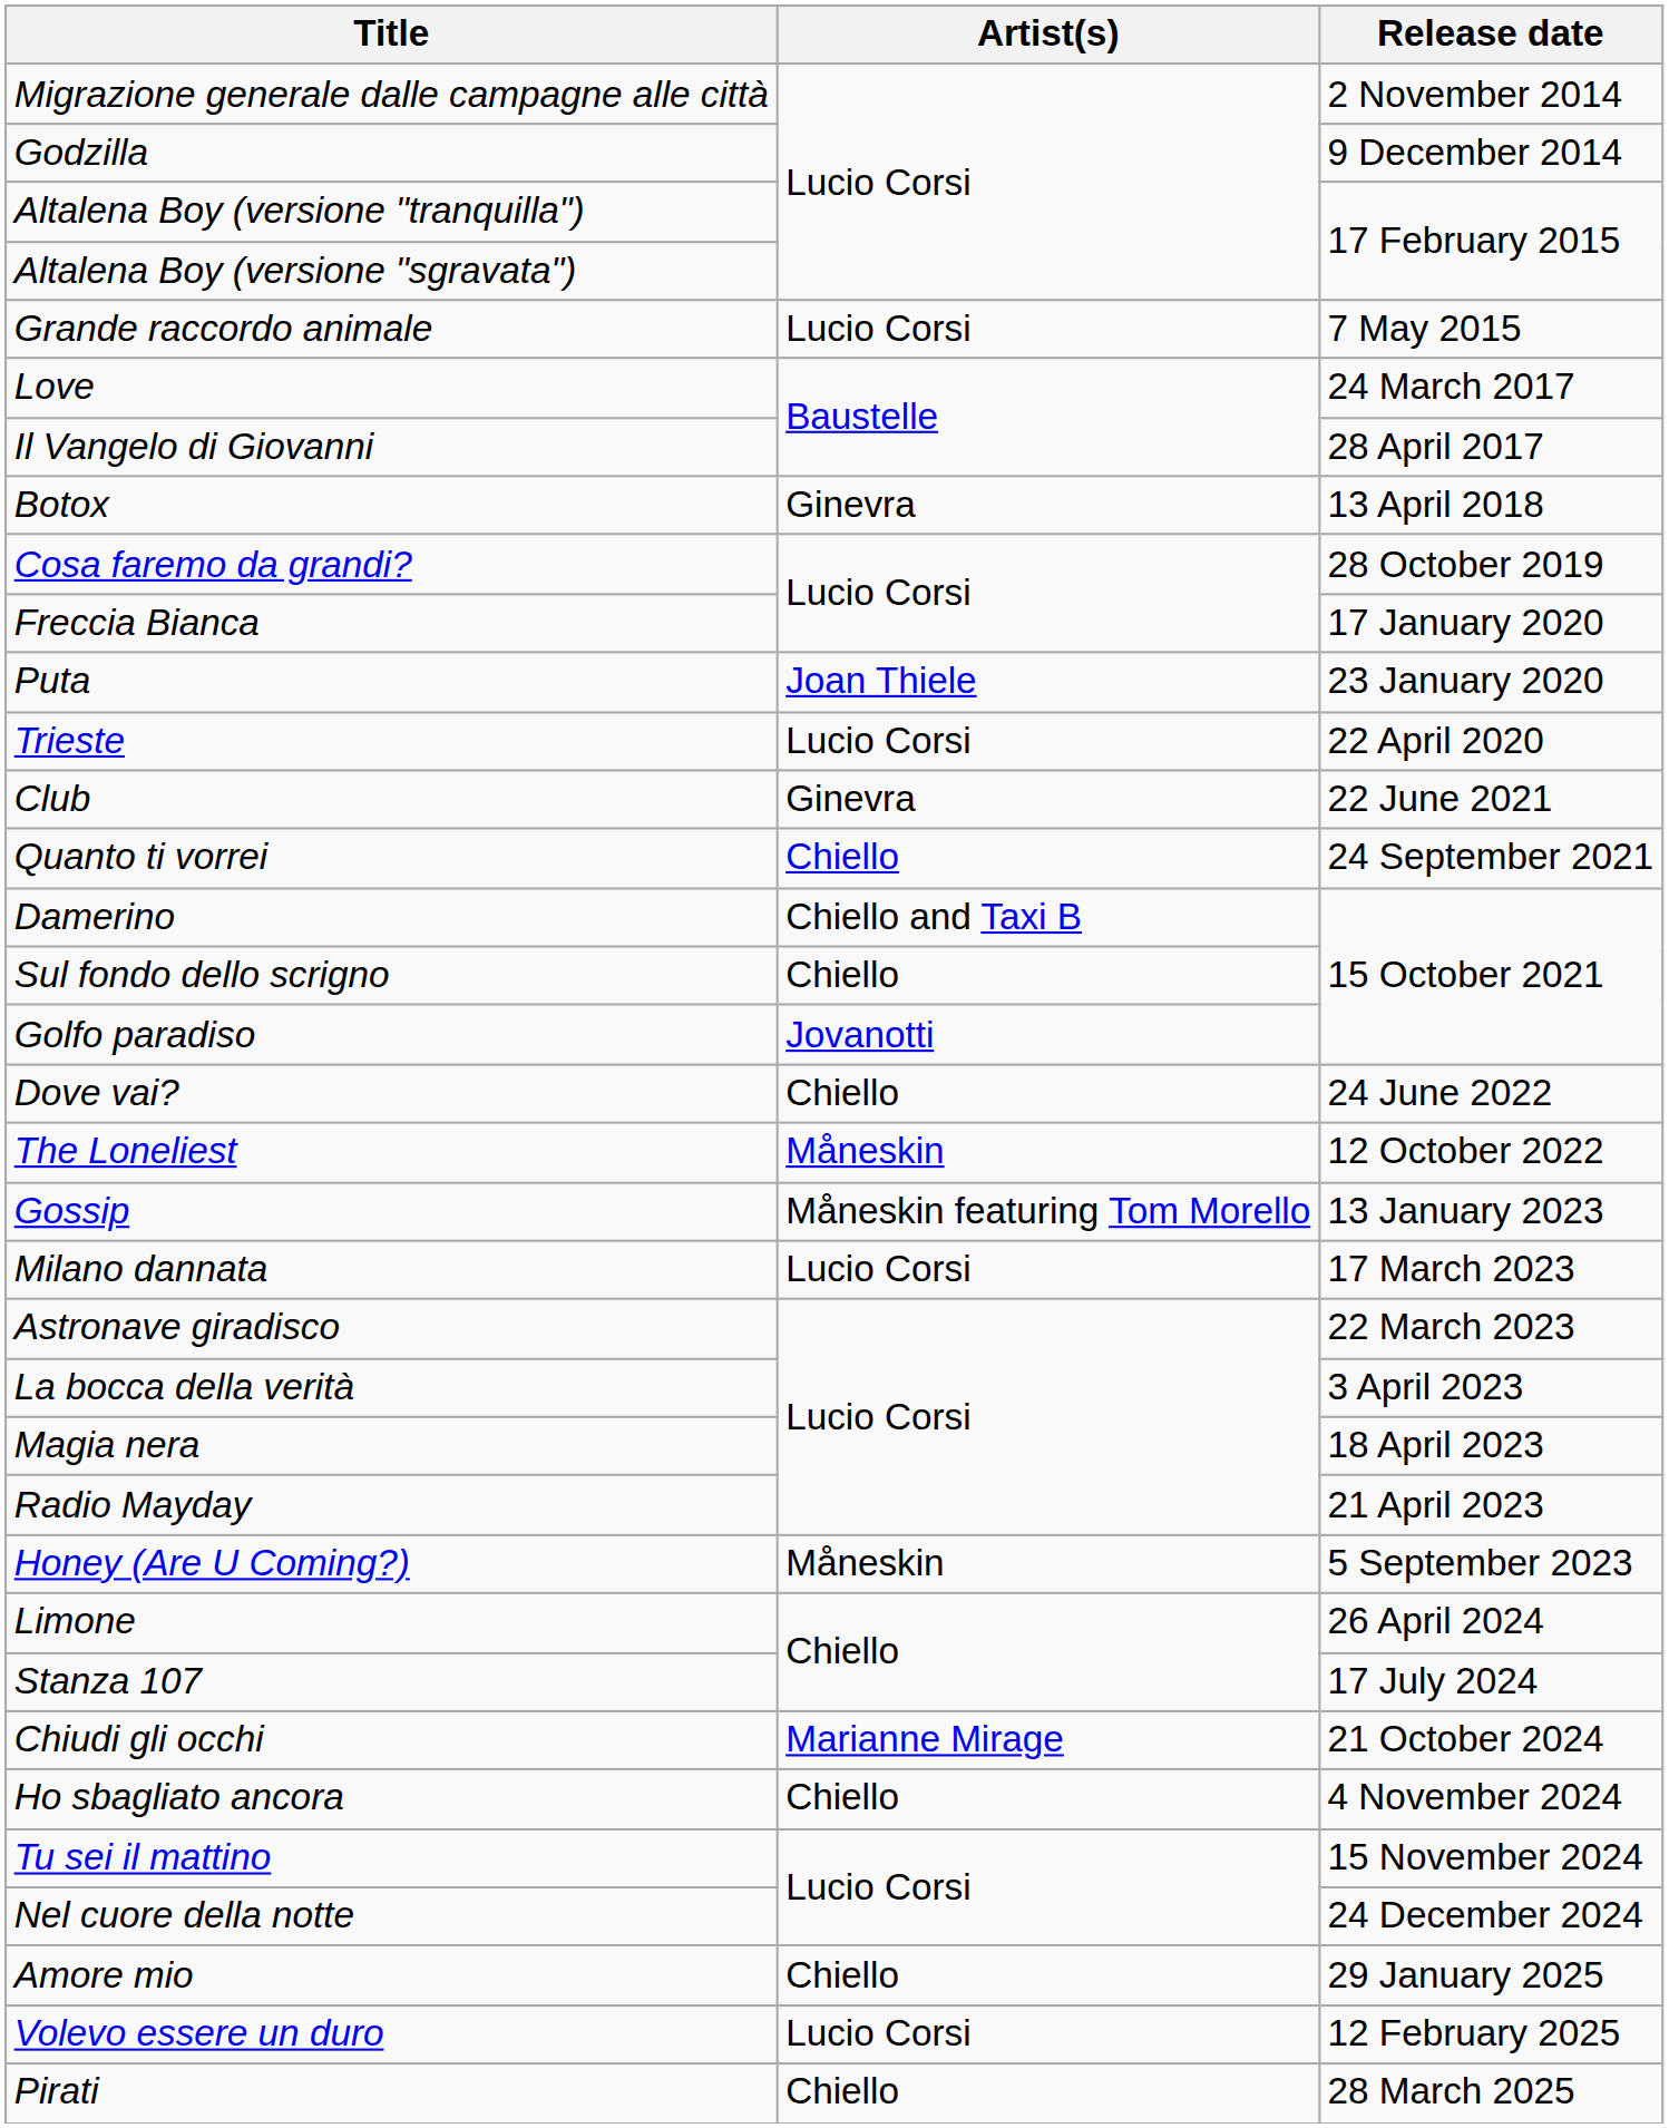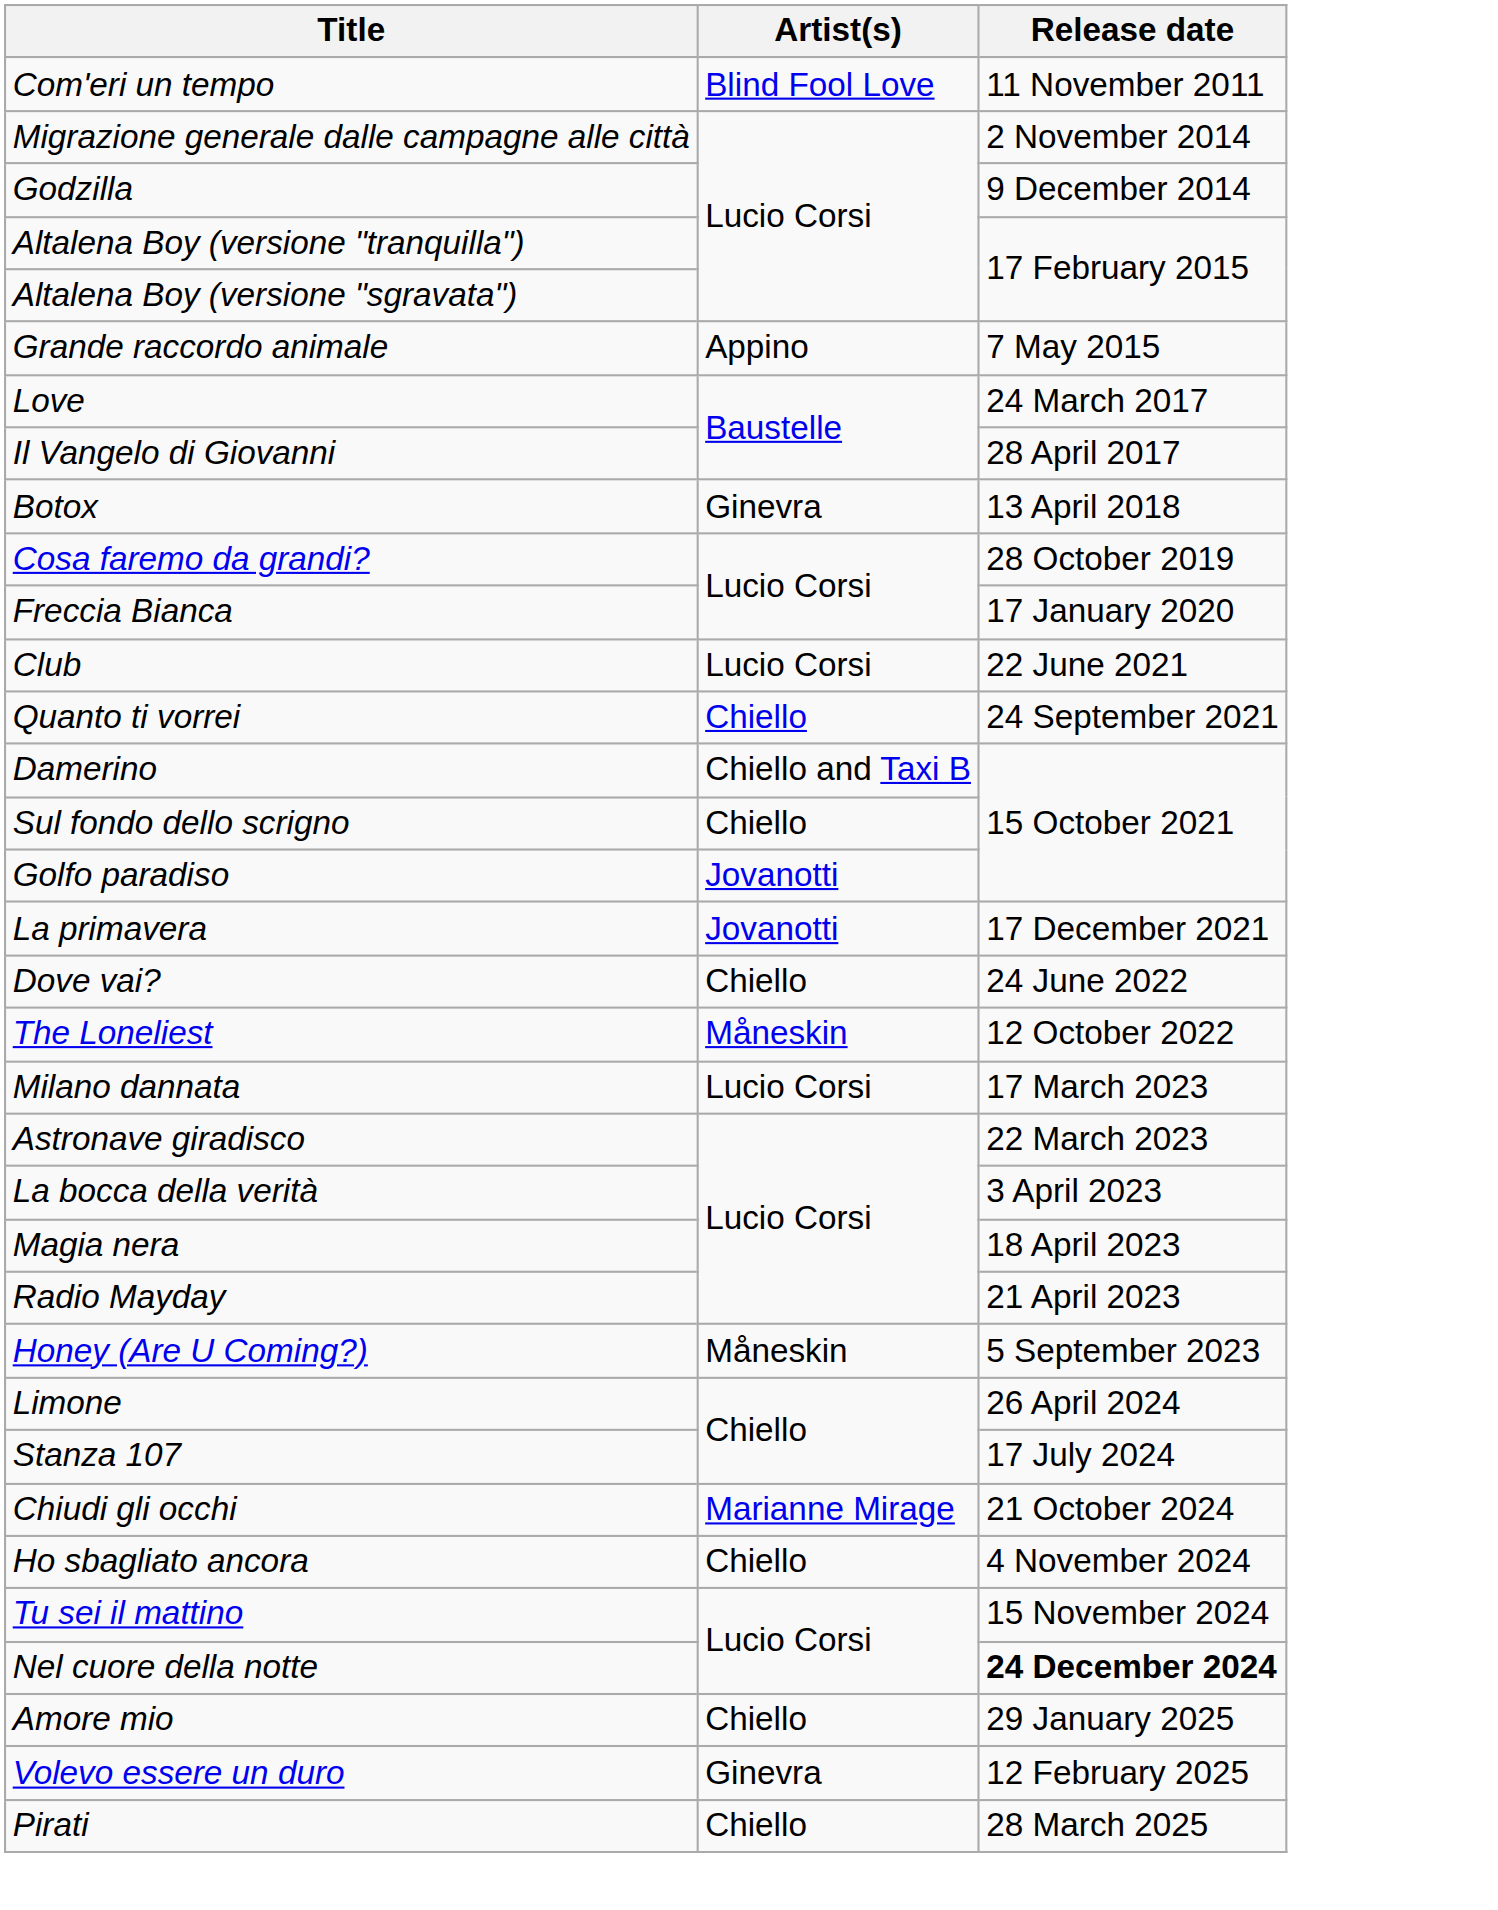 <table class="wikitable plainrowheaders">
 <tr>
 <th scope="col">Title</th>
 <th scope="col">Artist(s)</th>
 <th scope="col">Release date</th>
+</tr>
+<tr>
+<td><em>Com'eri un tempo</em></td>
+<td><a href='#'>Blind Fool Love</a></td>
+<td>11 November 2011</td>
 </tr>
 <tr>
 <td><em>Migrazione generale dalle campagne alle città</em></td>
 <td rowspan="4">Lucio Corsi</td>
 <td>2 November 2014</td>
 </tr>
 <tr>
 <td><em>Godzilla</em></td>
 <td>9 December 2014</td>
 </tr>
 <tr>
 <td><em>Altalena Boy (versione "tranquilla")</em></td>
 <td rowspan="2">17 February 2015</td>
 </tr>
 <tr>
 <td><em>Altalena Boy (versione "sgravata")</em></td>
 </tr>
 <tr>
 <td><em>Grande raccordo animale</em></td>
-<td>Lucio Corsi</td>
+<td>Appino</td>
 <td>7 May 2015</td>
 </tr>
 <tr>
 <td><em>Love</em></td>
 <td rowspan="2"><a href='#'>Baustelle</a></td>
 <td>24 March 2017</td>
 </tr>
 <tr>
 <td><em>Il Vangelo di Giovanni</em></td>
 <td>28 April 2017</td>
 </tr>
 <tr>
 <td><em>Botox</em></td>
 <td>Ginevra</td>
 <td>13 April 2018</td>
 </tr>
 <tr>
 <td><em><a href='#'>Cosa faremo da grandi?</a></em></td>
 <td rowspan="2">Lucio Corsi</td>
 <td>28 October 2019</td>
 </tr>
 <tr>
 <td><em>Freccia Bianca</em></td>
 <td>17 January 2020</td>
 </tr>
 <tr>
-<td><em>Puta</em></td>
-<td><a href='#'>Joan Thiele</a></td>
-<td>23 January 2020</td>
-</tr>
-<tr>
-<td><em><a href='#'>Trieste</a></em></td>
+<td><em>Club</em></td>
 <td>Lucio Corsi</td>
-<td>22 April 2020</td>
-</tr>
-<tr>
-<td><em>Club</em></td>
-<td>Ginevra</td>
 <td>22 June 2021</td>
 </tr>
 <tr>
 <td><em>Quanto ti vorrei</em></td>
 <td><a href='#'>Chiello</a></td>
 <td>24 September 2021</td>
 </tr>
 <tr>
 <td><em>Damerino</em></td>
 <td>Chiello and <a href='#'>Taxi B</a></td>
 <td rowspan="3">15 October 2021</td>
 </tr>
 <tr>
 <td><em>Sul fondo dello scrigno</em></td>
 <td>Chiello</td>
 </tr>
 <tr>
 <td><em>Golfo paradiso</em></td>
 <td><a href='#'>Jovanotti</a></td>
 </tr>
 <tr>
+<td><em>La primavera</em></td>
+<td><a href='#'>Jovanotti</a></td>
+<td>17 December 2021</td>
+</tr>
+<tr>
 <td><em>Dove vai?</em></td>
 <td>Chiello</td>
 <td>24 June 2022</td>
 </tr>
 <tr>
 <td><em><a href='#'>The Loneliest</a></em></td>
 <td><a href='#'>Måneskin</a></td>
 <td>12 October 2022</td>
-</tr>
-<tr>
-<td><em><a href='#'>Gossip</a></em></td>
-<td>Måneskin featuring <a href='#'>Tom Morello</a></td>
-<td>13 January 2023</td>
 </tr>
 <tr>
 <td><em>Milano dannata</em></td>
 <td>Lucio Corsi</td>
 <td>17 March 2023</td>
 </tr>
 <tr>
 <td><em>Astronave giradisco</em></td>
 <td rowspan="4">Lucio Corsi</td>
 <td>22 March 2023</td>
 </tr>
 <tr>
 <td><em>La bocca della verità</em></td>
 <td>3 April 2023</td>
 </tr>
 <tr>
 <td><em>Magia nera</em></td>
 <td>18 April 2023</td>
 </tr>
 <tr>
 <td><em>Radio Mayday</em></td>
 <td>21 April 2023</td>
 </tr>
 <tr>
 <td><em><a href='#'>Honey (Are U Coming?)</a></em></td>
 <td>Måneskin</td>
 <td>5 September 2023</td>
 </tr>
 <tr>
 <td><em>Limone</em></td>
 <td rowspan="2">Chiello</td>
 <td>26 April 2024</td>
 </tr>
 <tr>
 <td><em>Stanza 107</em></td>
 <td>17 July 2024</td>
 </tr>
 <tr>
 <td><em>Chiudi gli occhi</em></td>
 <td><a href='#'>Marianne Mirage</a></td>
 <td>21 October 2024</td>
 </tr>
 <tr>
 <td><em>Ho sbagliato ancora</em></td>
 <td>Chiello</td>
 <td>4 November 2024</td>
 </tr>
 <tr>
 <td><em><a href='#'>Tu sei il mattino</a></em></td>
 <td rowspan="2">Lucio Corsi</td>
 <td>15 November 2024</td>
 </tr>
 <tr>
 <td><em>Nel cuore della notte</em></td>
-<td>24 December 2024</td>
+<td><strong>24 December 2024</strong></td>
 </tr>
 <tr>
 <td><em>Amore mio</em></td>
 <td>Chiello</td>
 <td>29 January 2025</td>
 </tr>
 <tr>
 <td><em><a href='#'>Volevo essere un duro</a></em></td>
-<td>Lucio Corsi</td>
+<td>Ginevra</td>
 <td>12 February 2025</td>
 </tr>
 <tr>
 <td><em>Pirati</em></td>
 <td>Chiello</td>
 <td>28 March 2025</td>
 </tr>
 <tr>
 </tr>
 </table>
